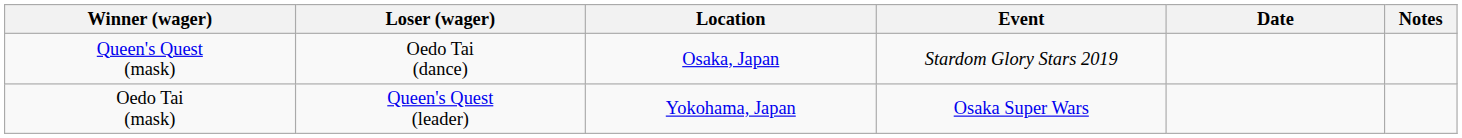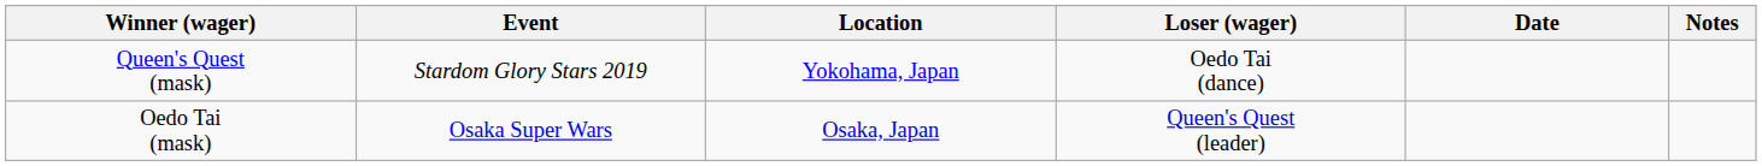 <table class="wikitable sortable" width=100%  style="text-align: center">
 <tr>
 <th width=20% scope="col">Winner (wager)</th>
+<th width=20% scope="col">Event</th>
+<th width=20% scope="col">Location</th>
 <th width=20% scope="col">Loser (wager)</th>
-<th width=20% scope="col">Location</th>
-<th width=20% scope="col">Event</th>
 <th width=15% scope="col">Date</th>
 <th class="unsortable" width=5% scope="col">Notes</th>
 </tr>
 <tr>
 <td><a href='#'>Queen's Quest</a><br> (mask)</td>
+<td><em>Stardom Glory Stars 2019</em><br></td>
+<td><a href='#'>Yokohama, Japan</a></td>
 <td>Oedo Tai<br> (dance)</td>
-<td><a href='#'>Osaka, Japan</a></td>
-<td><em>Stardom Glory Stars 2019</em><br></td>
 <td></td>
 <td></td>
 </tr>
 <tr>
 <td>Oedo Tai<br> (mask)</td>
+<td><a href='#'>Osaka Super Wars</a></td>
+<td><a href='#'>Osaka, Japan</a></td>
 <td><a href='#'>Queen's Quest</a><br> (leader)</td>
-<td><a href='#'>Yokohama, Japan</a></td>
-<td><a href='#'>Osaka Super Wars</a></td>
 <td></td>
 <td></td>
 </tr>
 </table>
